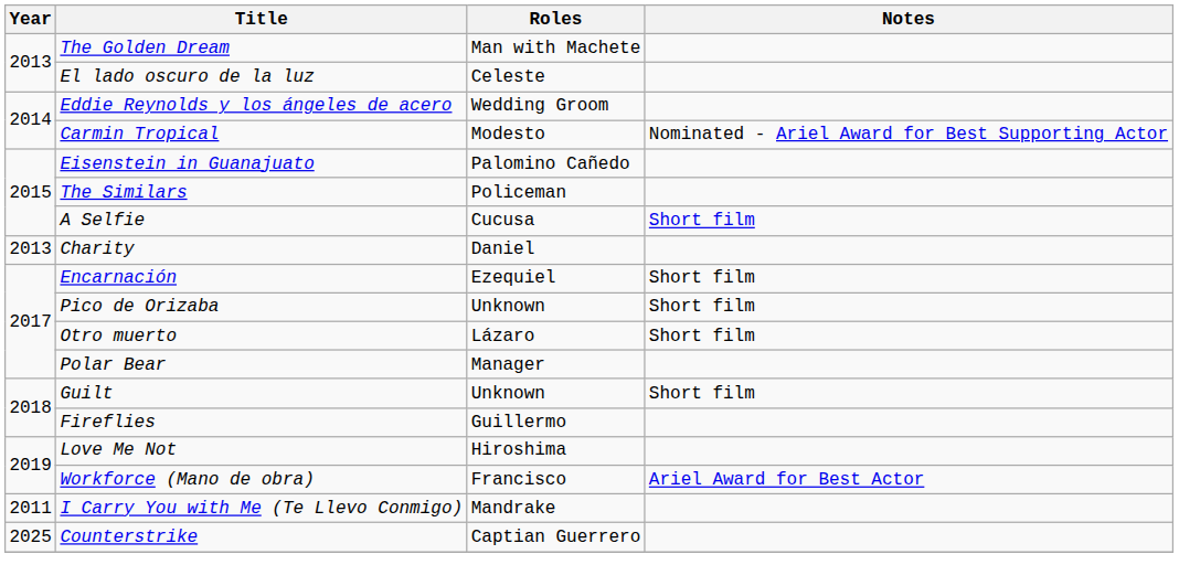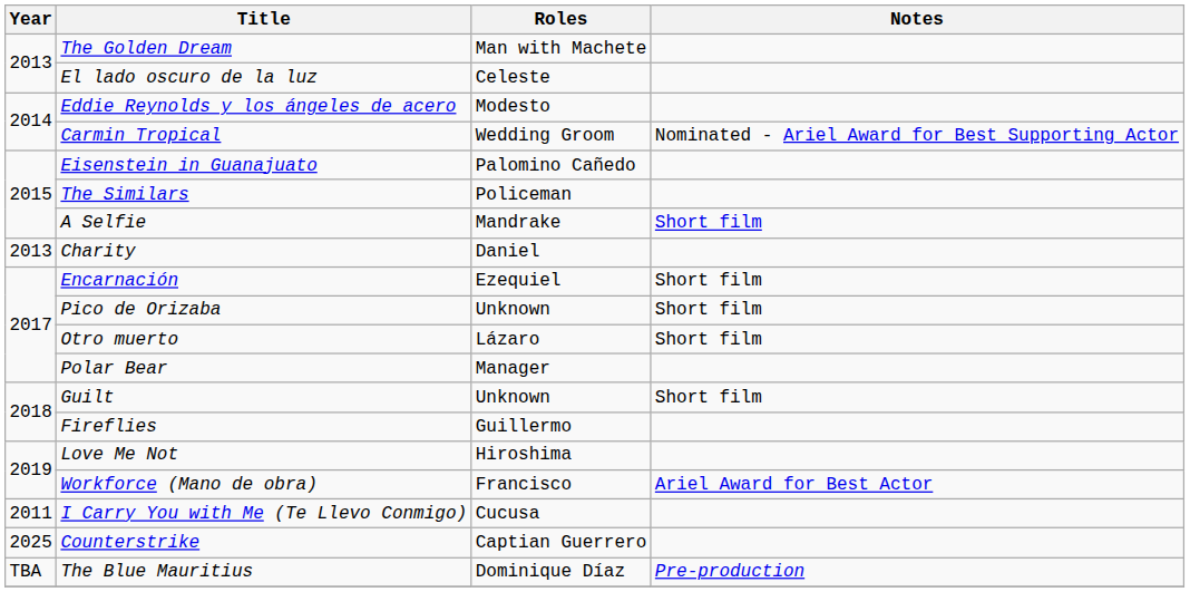 <table class="wikitable sortable">
 <tr>
 <th>Year</th>
 <th>Title</th>
 <th>Roles</th>
 <th>Notes</th>
 </tr>
 <tr>
 <td rowspan="2">2013</td>
 <td><em><a href='#'>The Golden Dream</a></em></td>
 <td>Man with Machete</td>
 <td></td>
 </tr>
 <tr>
 <td><em>El lado oscuro de la luz</em></td>
 <td>Celeste</td>
 <td></td>
 </tr>
 <tr>
 <td rowspan="2">2014</td>
 <td><em><a href='#'>Eddie Reynolds y los ángeles de acero</a></em></td>
-<td>Wedding Groom</td>
+<td>Modesto</td>
 <td></td>
 </tr>
 <tr>
 <td><em><a href='#'>Carmin Tropical</a></em></td>
-<td>Modesto</td>
+<td>Wedding Groom</td>
 <td>Nominated - <a href='#'>Ariel Award for Best Supporting Actor</a></td>
 </tr>
 <tr>
 <td rowspan="3">2015</td>
 <td><em><a href='#'>Eisenstein in Guanajuato</a></em></td>
 <td>Palomino Cañedo</td>
 <td></td>
 </tr>
 <tr>
 <td><em><a href='#'>The Similars</a></em></td>
 <td>Policeman</td>
 <td></td>
 </tr>
 <tr>
 <td><em>A Selfie</em></td>
-<td>Cucusa</td>
+<td>Mandrake</td>
 <td><a href='#'>Short film</a></td>
 </tr>
 <tr>
 <td>2013</td>
 <td><em>Charity</em></td>
 <td>Daniel</td>
 <td></td>
 </tr>
 <tr>
 <td rowspan="4">2017</td>
 <td><em><a href='#'>Encarnación</a></em></td>
 <td>Ezequiel</td>
 <td>Short film</td>
 </tr>
 <tr>
 <td><em>Pico de Orizaba</em></td>
 <td>Unknown</td>
 <td>Short film</td>
 </tr>
 <tr>
 <td><em>Otro muerto</em></td>
 <td>Lázaro</td>
 <td>Short film</td>
 </tr>
 <tr>
 <td><em>Polar Bear</em></td>
 <td>Manager</td>
 <td></td>
 </tr>
 <tr>
 <td rowspan="2">2018</td>
 <td><em>Guilt</em></td>
 <td>Unknown</td>
 <td>Short film</td>
 </tr>
 <tr>
 <td><em>Fireflies</em></td>
 <td>Guillermo</td>
 <td></td>
 </tr>
 <tr>
 <td rowspan="2">2019</td>
 <td><em>Love Me Not</em></td>
 <td>Hiroshima</td>
 <td></td>
 </tr>
 <tr>
 <td><em><a href='#'>Workforce</a> (Mano de obra)</em></td>
 <td>Francisco</td>
 <td><a href='#'>Ariel Award for Best Actor</a></td>
 </tr>
 <tr>
 <td>2011</td>
 <td><em><a href='#'>I Carry You with Me</a> (Te Llevo Conmigo)</em></td>
-<td>Mandrake</td>
+<td>Cucusa</td>
 <td></td>
 </tr>
 <tr>
 <td>2025</td>
 <td><em><a href='#'>Counterstrike</a></em></td>
 <td>Captian Guerrero</td>
 <td></td>
 </tr>
 <tr>
+<td>TBA</td>
+<td><em>The Blue Mauritius</em></td>
+<td>Dominique Díaz</td>
+<td><em><a href='#'>Pre-production</a></em></td>
+</tr>
+<tr>
 </tr>
 </table>
